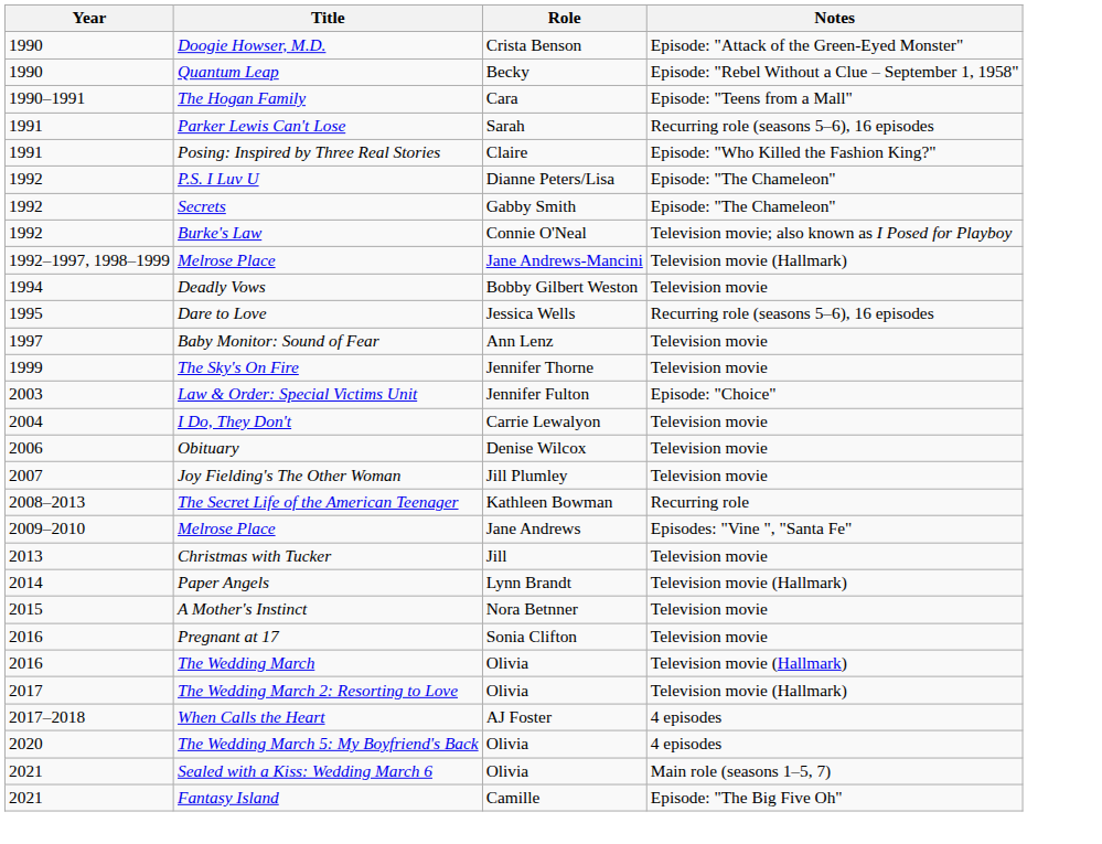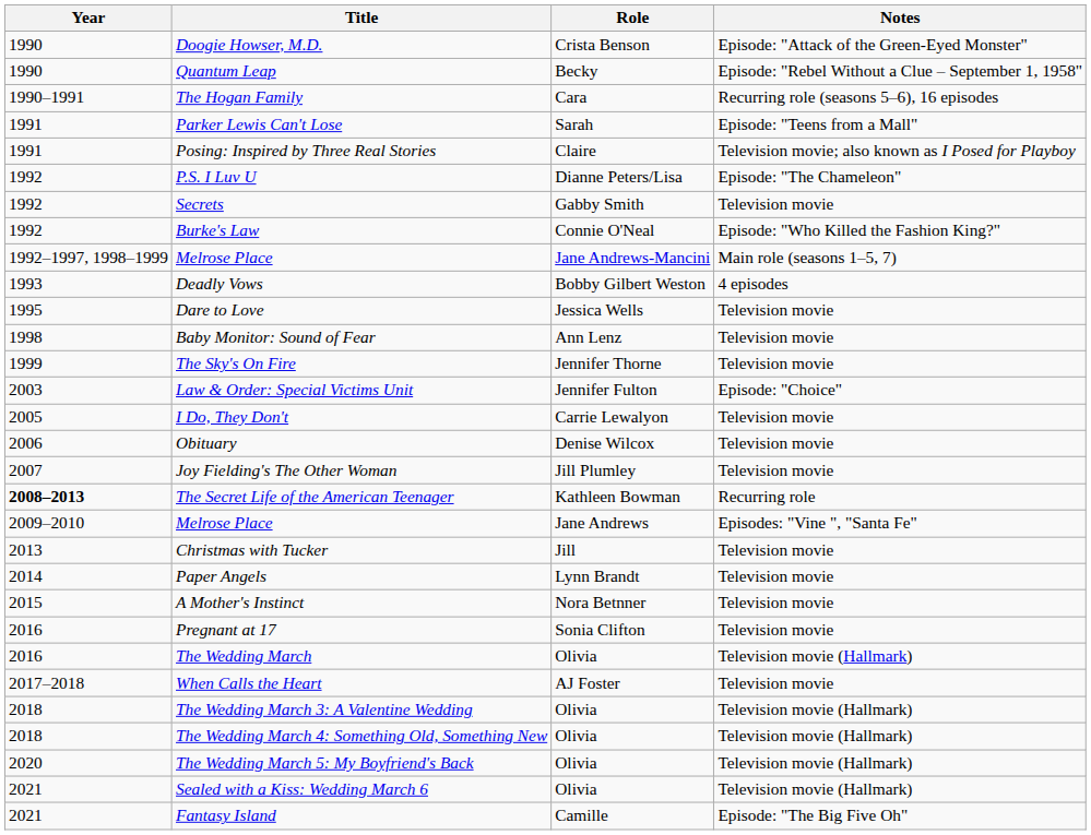 <table class="wikitable">
 <tr>
 <th>Year</th>
 <th>Title</th>
 <th>Role</th>
 <th>Notes</th>
 </tr>
 <tr>
 <td>1990</td>
 <td><em><a href='#'>Doogie Howser, M.D.</a></em></td>
 <td>Crista Benson</td>
 <td>Episode: "Attack of the Green-Eyed Monster"</td>
 </tr>
 <tr>
 <td>1990</td>
 <td><em><a href='#'>Quantum Leap</a></em></td>
 <td>Becky</td>
 <td>Episode: "Rebel Without a Clue – September 1, 1958"</td>
 </tr>
 <tr>
 <td>1990–1991</td>
 <td><em><a href='#'>The Hogan Family</a></em></td>
 <td>Cara</td>
-<td>Episode: "Teens from a Mall"</td>
+<td>Recurring role (seasons 5–6), 16 episodes</td>
 </tr>
 <tr>
 <td>1991</td>
 <td><em><a href='#'>Parker Lewis Can't Lose</a></em></td>
 <td>Sarah</td>
-<td>Recurring role (seasons 5–6), 16 episodes</td>
+<td>Episode: "Teens from a Mall"</td>
 </tr>
 <tr>
 <td>1991</td>
 <td><em>Posing: Inspired by Three Real Stories </em></td>
 <td>Claire</td>
-<td>Episode: "Who Killed the Fashion King?"</td>
+<td>Television movie; also known as <em>I Posed for Playboy</em></td>
 </tr>
 <tr>
 <td>1992</td>
 <td><em><a href='#'>P.S. I Luv U</a></em></td>
 <td>Dianne Peters/Lisa</td>
 <td>Episode: "The Chameleon"</td>
 </tr>
 <tr>
 <td>1992</td>
 <td><em><a href='#'>Secrets</a></em></td>
 <td>Gabby Smith</td>
-<td>Episode: "The Chameleon"</td>
+<td>Television movie</td>
 </tr>
 <tr>
 <td>1992</td>
 <td><em><a href='#'>Burke's Law</a></em></td>
 <td>Connie O'Neal</td>
-<td>Television movie; also known as <em>I Posed for Playboy</em></td>
+<td>Episode: "Who Killed the Fashion King?"</td>
 </tr>
 <tr>
 <td>1992–1997, 1998–1999</td>
 <td><em><a href='#'>Melrose Place</a></em></td>
 <td><a href='#'>Jane Andrews-Mancini</a></td>
-<td>Television movie (Hallmark)</td>
+<td>Main role (seasons 1–5, 7)</td>
 </tr>
 <tr>
-<td>1994</td>
+<td>1993</td>
 <td><em>Deadly Vows</em></td>
 <td>Bobby Gilbert Weston</td>
-<td>Television movie</td>
+<td>4 episodes</td>
 </tr>
 <tr>
 <td>1995</td>
 <td><em>Dare to Love</em></td>
 <td>Jessica Wells</td>
-<td>Recurring role (seasons 5–6), 16 episodes</td>
+<td>Television movie</td>
 </tr>
 <tr>
-<td>1997</td>
+<td>1998</td>
 <td><em>Baby Monitor: Sound of Fear</em></td>
 <td>Ann Lenz</td>
 <td>Television movie</td>
 </tr>
 <tr>
 <td>1999</td>
 <td><em><a href='#'>The Sky's On Fire</a></em></td>
 <td>Jennifer Thorne</td>
 <td>Television movie</td>
 </tr>
 <tr>
 <td>2003</td>
 <td><em><a href='#'>Law & Order: Special Victims Unit</a></em></td>
 <td>Jennifer Fulton</td>
 <td>Episode: "Choice"</td>
 </tr>
 <tr>
-<td>2004</td>
+<td>2005</td>
 <td><em><a href='#'>I Do, They Don't</a></em></td>
 <td>Carrie Lewalyon</td>
 <td>Television movie</td>
 </tr>
 <tr>
 <td>2006</td>
 <td><em>Obituary</em></td>
 <td>Denise Wilcox</td>
 <td>Television movie</td>
 </tr>
 <tr>
 <td>2007</td>
 <td><em>Joy Fielding's The Other Woman</em></td>
 <td>Jill Plumley</td>
 <td>Television movie</td>
 </tr>
 <tr>
-<td>2008–2013</td>
+<td><strong>2008–2013</strong></td>
 <td><em><a href='#'>The Secret Life of the American Teenager</a></em></td>
 <td>Kathleen Bowman</td>
 <td>Recurring role</td>
 </tr>
 <tr>
 <td>2009–2010</td>
 <td><a href='#'><em>Melrose Place</em></a></td>
 <td>Jane Andrews</td>
 <td>Episodes: "Vine ", "Santa Fe"</td>
 </tr>
 <tr>
 <td>2013</td>
 <td><em>Christmas with Tucker</em></td>
 <td>Jill</td>
 <td>Television movie</td>
 </tr>
 <tr>
 <td>2014</td>
 <td><em>Paper Angels</em></td>
 <td>Lynn Brandt</td>
-<td>Television movie (Hallmark)</td>
+<td>Television movie</td>
 </tr>
 <tr>
 <td>2015</td>
 <td><em>A Mother's Instinct</em></td>
 <td>Nora Betnner</td>
 <td>Television movie</td>
 </tr>
 <tr>
 <td>2016</td>
 <td><em>Pregnant at 17</em></td>
 <td>Sonia Clifton</td>
 <td>Television movie</td>
 </tr>
 <tr>
 <td>2016</td>
 <td><em><a href='#'>The Wedding March</a></em></td>
 <td>Olivia</td>
 <td>Television movie (<a href='#'>Hallmark</a>)</td>
 </tr>
 <tr>
-<td>2017</td>
-<td><em><a href='#'>The Wedding March 2: Resorting to Love</a></em></td>
+<td>2017–2018</td>
+<td><em><a href='#'>When Calls the Heart</a></em></td>
+<td>AJ Foster</td>
+<td>Television movie</td>
+</tr>
+<tr>
+<td>2018</td>
+<td><em><a href='#'>The Wedding March 3: A Valentine Wedding</a></em></td>
 <td>Olivia</td>
 <td>Television movie (Hallmark)</td>
 </tr>
 <tr>
-<td>2017–2018</td>
-<td><em><a href='#'>When Calls the Heart</a></em></td>
-<td>AJ Foster</td>
-<td>4 episodes</td>
+<td>2018</td>
+<td><em><a href='#'>The Wedding March 4: Something Old, Something New</a></em></td>
+<td>Olivia</td>
+<td>Television movie (Hallmark)</td>
 </tr>
 <tr>
 <td>2020</td>
 <td><em><a href='#'>The Wedding March 5: My Boyfriend's Back</a></em></td>
 <td>Olivia</td>
-<td>4 episodes</td>
+<td>Television movie (Hallmark)</td>
 </tr>
 <tr>
 <td>2021</td>
 <td><em><a href='#'>Sealed with a Kiss: Wedding March 6</a></em></td>
 <td>Olivia</td>
-<td>Main role (seasons 1–5, 7)</td>
+<td>Television movie (Hallmark)</td>
 </tr>
 <tr>
 <td>2021</td>
 <td><em><a href='#'>Fantasy Island</a></em></td>
 <td>Camille</td>
 <td>Episode: "The Big Five Oh"</td>
 </tr>
 </table>
